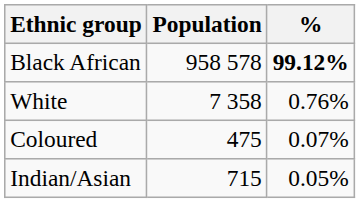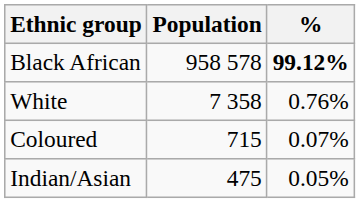 <table class="wikitable" style="font-size: 95%; text-align: right">
 <tr>
 <th>Ethnic group</th>
 <th>Population</th>
 <th>%</th>
 </tr>
 <tr>
 <td align=left>Black African</td>
 <td>958 578</td>
 <td><strong>99.12%</strong></td>
 </tr>
 <tr>
 <td align=left>White</td>
 <td>7 358</td>
 <td>0.76%</td>
 </tr>
 <tr>
 <td align=left>Coloured</td>
-<td>475</td>
+<td>715</td>
 <td>0.07%</td>
 </tr>
 <tr>
 <td align=left>Indian/Asian</td>
-<td>715</td>
+<td>475</td>
 <td>0.05%</td>
 </tr>
 </table>
